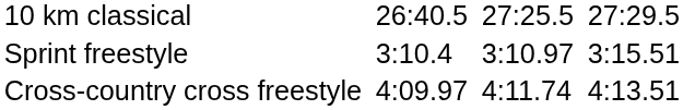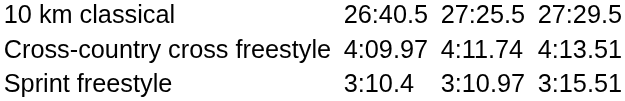 <table>
 <tr>
 <td>10 km classical<br></td>
 <td></td>
 <td>26:40.5</td>
 <td></td>
 <td>27:25.5</td>
 <td></td>
 <td>27:29.5</td>
 </tr>
 <tr>
+<td>Cross-country cross freestyle<br></td>
+<td></td>
+<td>4:09.97</td>
+<td></td>
+<td>4:11.74</td>
+<td></td>
+<td>4:13.51</td>
+</tr>
+<tr>
 <td>Sprint freestyle<br></td>
 <td></td>
 <td>3:10.4</td>
 <td></td>
 <td>3:10.97</td>
 <td></td>
 <td>3:15.51</td>
 </tr>
-<tr>
-<td>Cross-country cross freestyle<br></td>
-<td></td>
-<td>4:09.97</td>
-<td></td>
-<td>4:11.74</td>
-<td></td>
-<td>4:13.51</td>
-</tr>
 </table>
